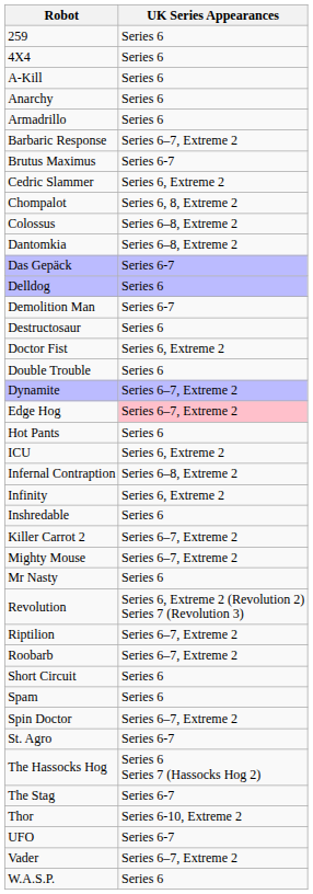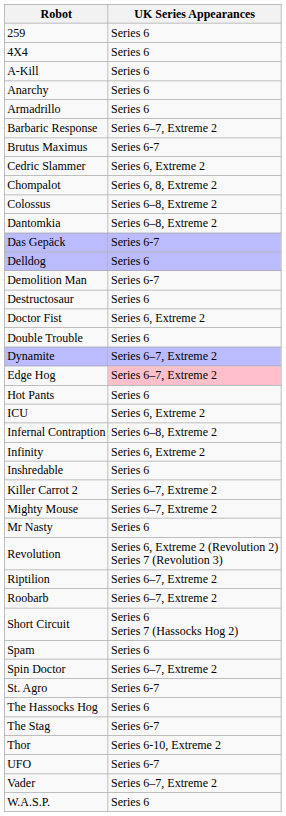 <table class="wikitable">
 <tr>
 <th>Robot</th>
 <th>UK Series Appearances</th>
 </tr>
 <tr>
 <td>259</td>
 <td>Series 6</td>
 </tr>
 <tr>
 <td>4X4</td>
 <td>Series 6</td>
 </tr>
 <tr>
 <td>A-Kill</td>
 <td>Series 6</td>
 </tr>
 <tr>
 <td>Anarchy</td>
 <td>Series 6</td>
 </tr>
 <tr>
 <td>Armadrillo</td>
 <td>Series 6</td>
 </tr>
 <tr>
 <td>Barbaric Response</td>
 <td>Series 6–7, Extreme 2</td>
 </tr>
 <tr>
 <td>Brutus Maximus</td>
 <td>Series 6-7</td>
 </tr>
 <tr>
 <td>Cedric Slammer</td>
 <td>Series 6, Extreme 2</td>
 </tr>
 <tr>
 <td>Chompalot</td>
 <td>Series 6, 8, Extreme 2</td>
 </tr>
 <tr>
 <td>Colossus</td>
 <td>Series 6–8, Extreme 2</td>
 </tr>
 <tr>
 <td>Dantomkia</td>
 <td>Series 6–8, Extreme 2</td>
 </tr>
 <tr style="background: #BBF;">
 <td>Das Gepäck</td>
 <td>Series 6-7</td>
 </tr>
 <tr style="background: #BBF;">
 <td>Delldog</td>
 <td>Series 6</td>
 </tr>
 <tr>
 <td>Demolition Man</td>
 <td>Series 6-7</td>
 </tr>
 <tr>
 <td>Destructosaur</td>
 <td>Series 6</td>
 </tr>
 <tr>
 <td>Doctor Fist</td>
 <td>Series 6, Extreme 2</td>
 </tr>
 <tr>
 <td>Double Trouble</td>
 <td>Series 6</td>
 </tr>
 <tr style="background: #BBF;">
 <td>Dynamite</td>
 <td>Series 6–7, Extreme 2</td>
 </tr>
 <tr>
 <td>Edge Hog</td>
 <td style="background: pink;">Series 6–7, Extreme 2</td>
 </tr>
 <tr>
 <td>Hot Pants</td>
 <td>Series 6</td>
 </tr>
 <tr>
 <td>ICU</td>
 <td>Series 6, Extreme 2</td>
 </tr>
 <tr>
 <td>Infernal Contraption</td>
 <td>Series 6–8, Extreme 2</td>
 </tr>
 <tr>
 <td>Infinity</td>
 <td>Series 6, Extreme 2</td>
 </tr>
 <tr>
 <td>Inshredable</td>
 <td>Series 6</td>
 </tr>
 <tr>
 <td>Killer Carrot 2</td>
 <td>Series 6–7, Extreme 2</td>
 </tr>
 <tr>
 <td>Mighty Mouse</td>
 <td>Series 6–7, Extreme 2</td>
 </tr>
 <tr>
 <td>Mr Nasty</td>
 <td>Series 6</td>
 </tr>
 <tr>
 <td>Revolution</td>
 <td>Series 6, Extreme 2 (Revolution 2)<br>Series 7 (Revolution 3)</td>
 </tr>
 <tr>
 <td>Riptilion</td>
 <td>Series 6–7, Extreme 2</td>
 </tr>
 <tr>
 <td>Roobarb</td>
 <td>Series 6–7, Extreme 2</td>
 </tr>
 <tr>
 <td>Short Circuit</td>
-<td>Series 6</td>
+<td>Series 6<br>Series 7 (Hassocks Hog 2)</td>
 </tr>
 <tr>
 <td>Spam</td>
 <td>Series 6</td>
 </tr>
 <tr>
 <td>Spin Doctor</td>
 <td>Series 6–7, Extreme 2</td>
 </tr>
 <tr>
 <td>St. Agro</td>
 <td>Series 6-7</td>
 </tr>
 <tr>
 <td>The Hassocks Hog</td>
-<td>Series 6<br>Series 7 (Hassocks Hog 2)</td>
+<td>Series 6</td>
 </tr>
 <tr>
 <td>The Stag</td>
 <td>Series 6-7</td>
 </tr>
 <tr>
 <td>Thor</td>
 <td>Series 6-10, Extreme 2</td>
 </tr>
 <tr>
 <td>UFO</td>
 <td>Series 6-7</td>
 </tr>
 <tr>
 <td>Vader</td>
 <td>Series 6–7, Extreme 2</td>
 </tr>
 <tr>
 <td>W.A.S.P.</td>
 <td>Series 6</td>
 </tr>
 </table>
